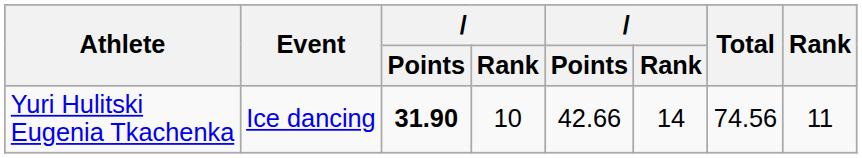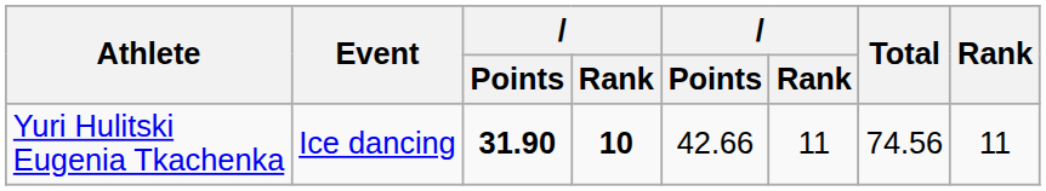 <table class="wikitable" style="font-size:90%;">
 <tr>
 <th rowspan=2>Athlete</th>
 <th rowspan=2>Event</th>
 <th colspan=2>/</th>
 <th colspan=2>/</th>
 <th rowspan=2>Total</th>
 <th rowspan=2>Rank</th>
 </tr>
 <tr>
 <th>Points</th>
 <th>Rank</th>
 <th>Points</th>
 <th>Rank</th>
 </tr>
 <tr>
 <td><a href='#'>Yuri Hulitski</a> <br> <a href='#'>Eugenia Tkachenka</a></td>
 <td><a href='#'>Ice dancing</a></td>
 <td align=center><strong>31.90</strong></td>
-<td align=center>10</td>
+<td align=center><strong>10</strong></td>
 <td align=center>42.66</td>
-<td align=center>14</td>
+<td align=center>11</td>
 <td align=center>74.56</td>
 <td align=center>11</td>
 </tr>
 </table>
